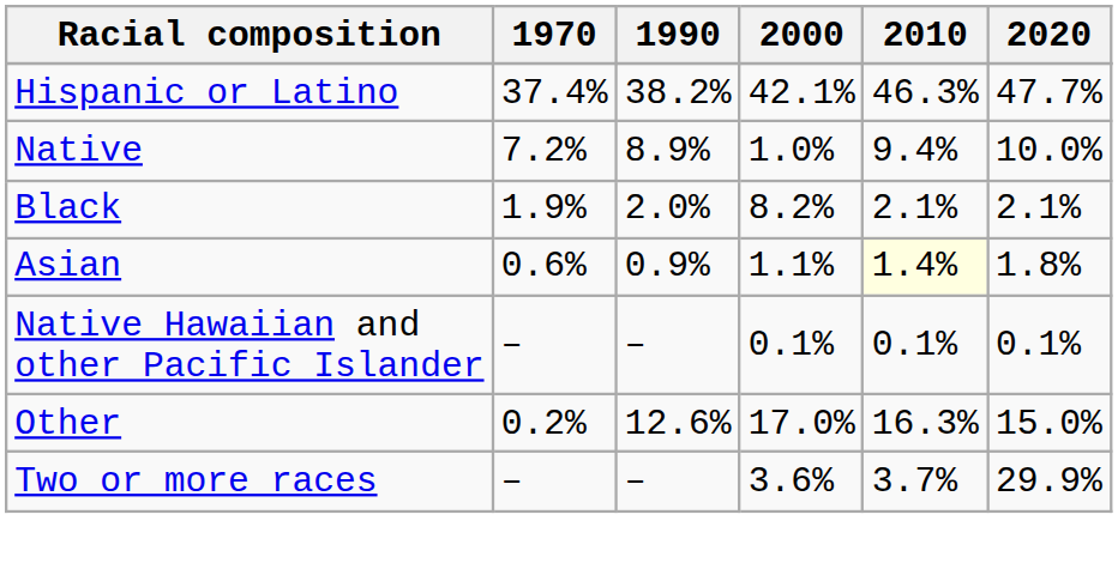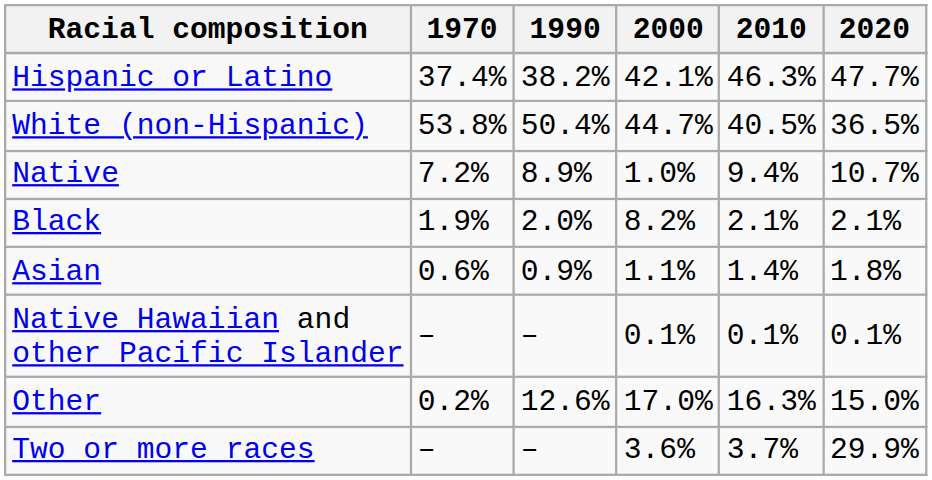 <table class="wikitable sortable collapsible">
 <tr>
 <th>Racial composition</th>
 <th>1970</th>
 <th>1990</th>
 <th>2000</th>
 <th>2010</th>
 <th>2020</th>
 </tr>
 <tr>
 </tr>
 <tr>
 <td><a href='#'>Hispanic or Latino</a></td>
 <td>37.4%</td>
 <td>38.2%</td>
 <td>42.1%</td>
 <td>46.3%</td>
 <td>47.7%</td>
 </tr>
 <tr>
+<td><a href='#'>White (non-Hispanic)</a></td>
+<td>53.8%</td>
+<td>50.4%</td>
+<td>44.7%</td>
+<td>40.5%</td>
+<td>36.5%</td>
+</tr>
+<tr>
 <td><a href='#'>Native</a></td>
 <td>7.2%</td>
 <td>8.9%</td>
 <td>1.0%</td>
 <td>9.4%</td>
-<td>10.0%</td>
+<td>10.7%</td>
 </tr>
 <tr>
 <td><a href='#'>Black</a></td>
 <td>1.9%</td>
 <td>2.0%</td>
 <td>8.2%</td>
 <td>2.1%</td>
 <td>2.1%</td>
 </tr>
 <tr>
 <td><a href='#'>Asian</a></td>
 <td>0.6%</td>
 <td>0.9%</td>
 <td>1.1%</td>
-<td style="background: lightyellow;">1.4%</td>
+<td>1.4%</td>
 <td>1.8%</td>
 </tr>
 <tr>
 <td><a href='#'>Native Hawaiian</a> and<br><a href='#'>other Pacific Islander</a></td>
 <td>–</td>
 <td>–</td>
 <td>0.1%</td>
 <td>0.1%</td>
 <td>0.1%</td>
 </tr>
 <tr>
 <td><a href='#'>Other</a></td>
 <td>0.2%</td>
 <td>12.6%</td>
 <td>17.0%</td>
 <td>16.3%</td>
 <td>15.0%</td>
 </tr>
 <tr>
 <td><a href='#'>Two or more races</a></td>
 <td>–</td>
 <td>–</td>
 <td>3.6%</td>
 <td>3.7%</td>
 <td>29.9%</td>
 </tr>
 </table>
